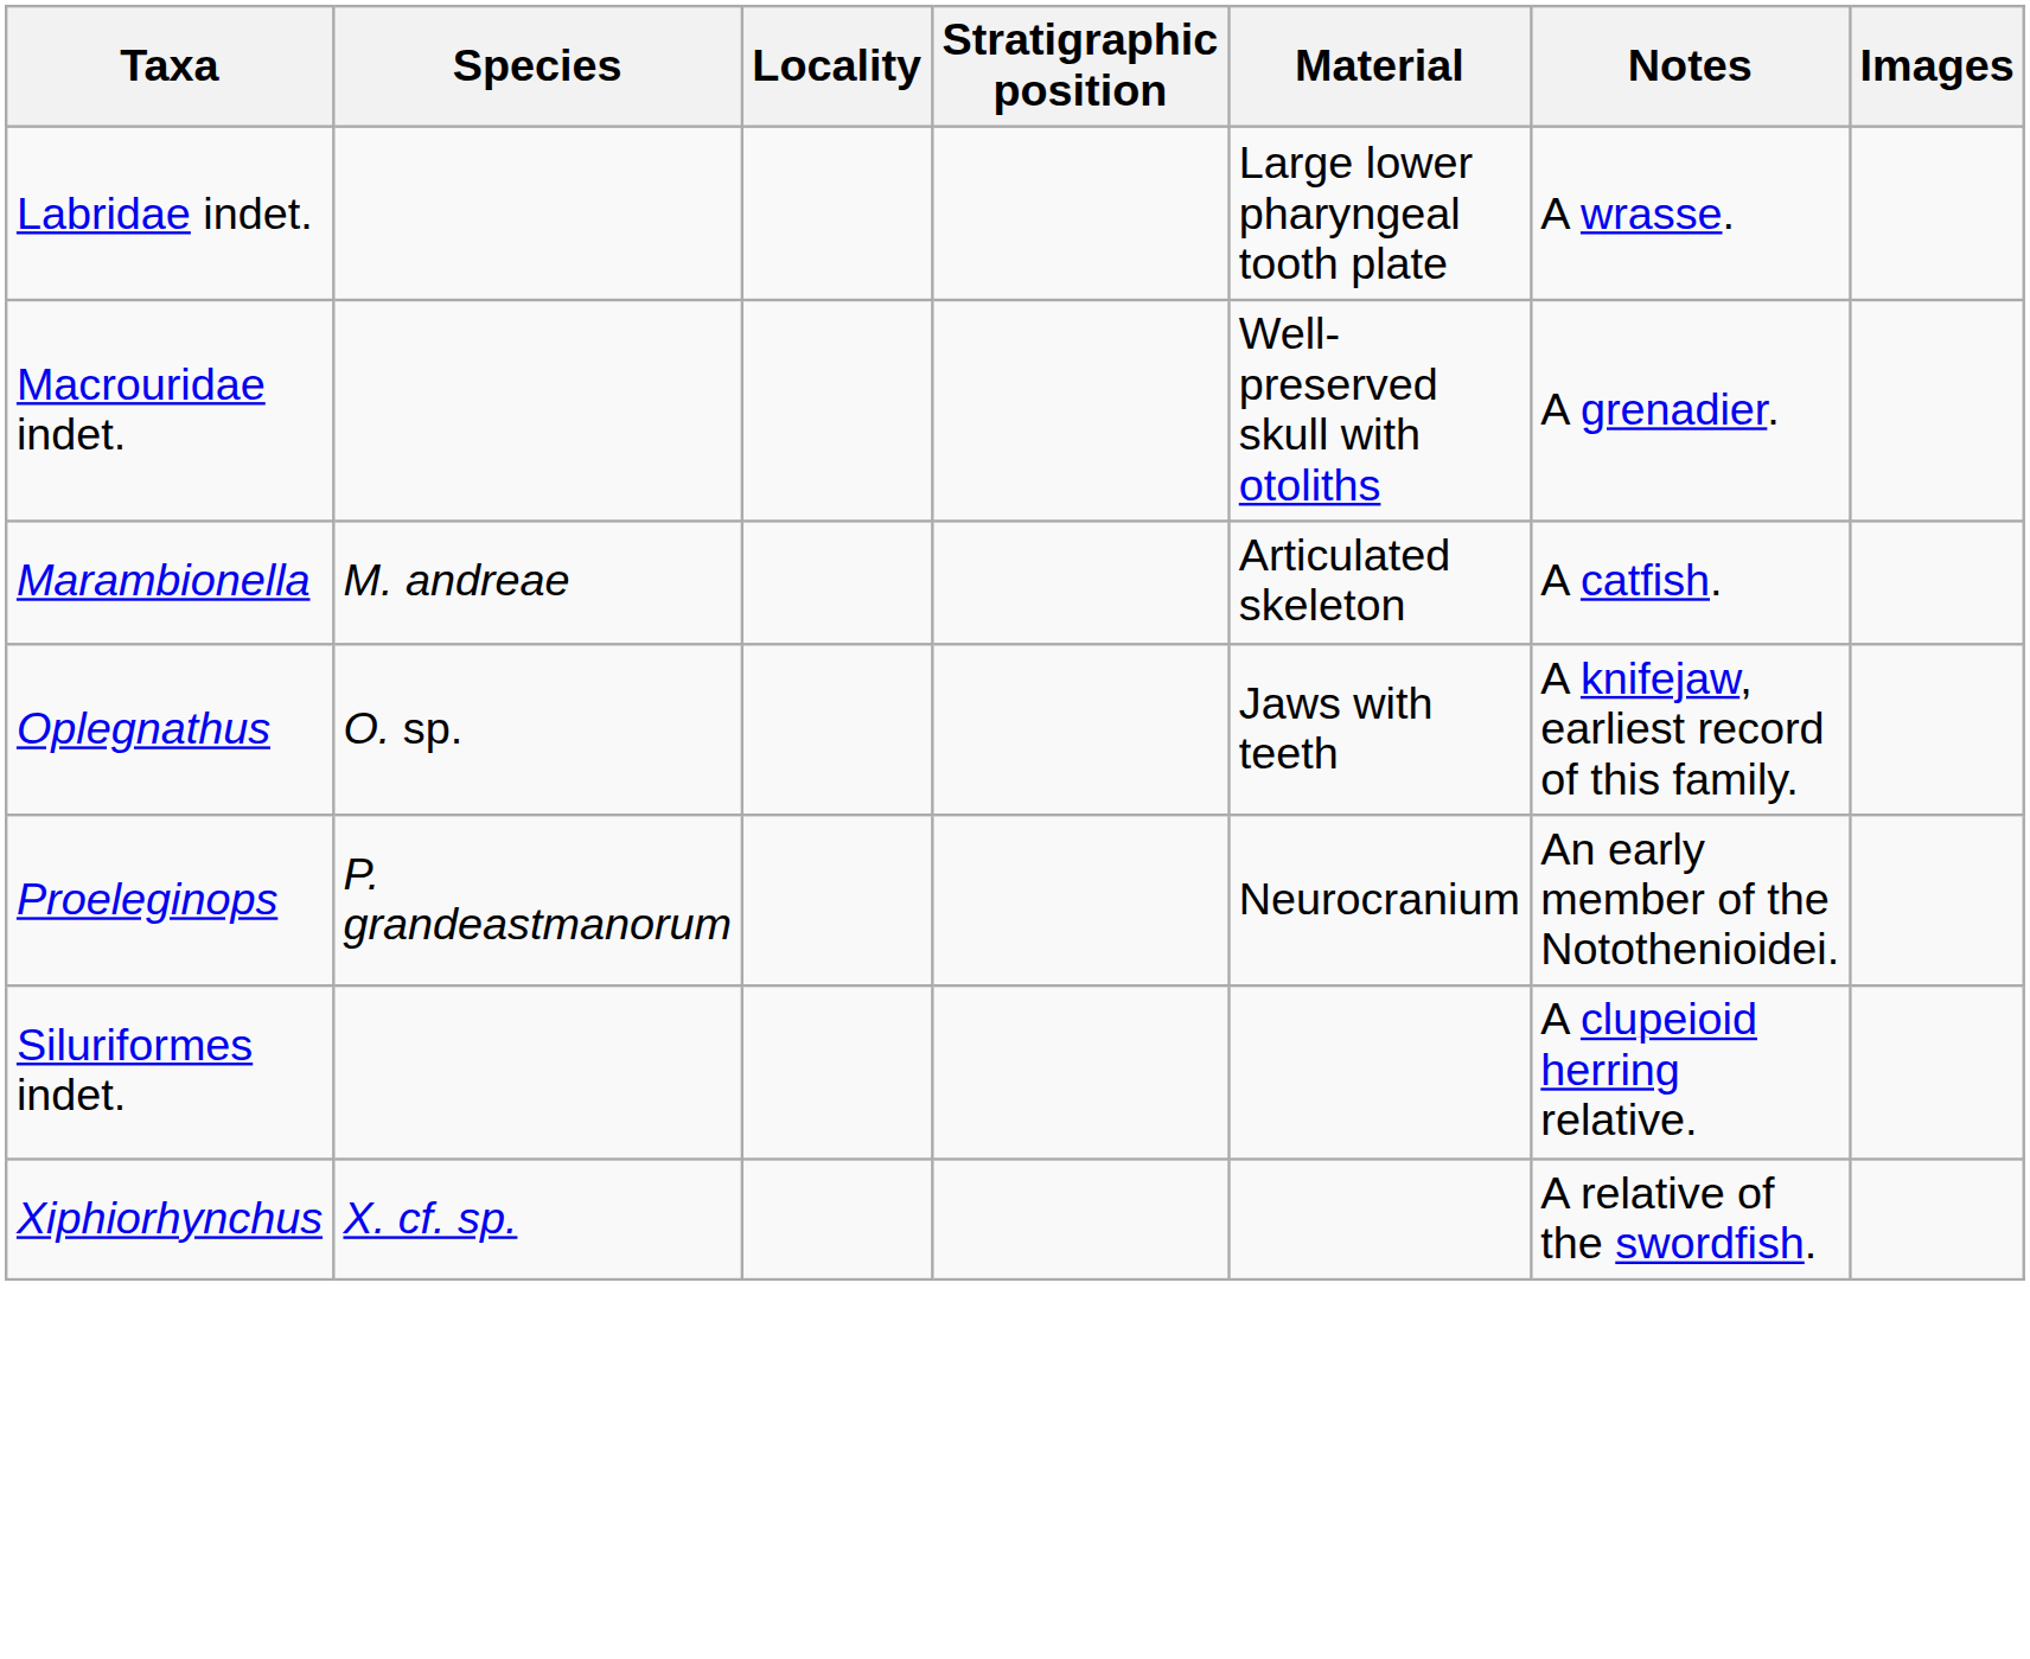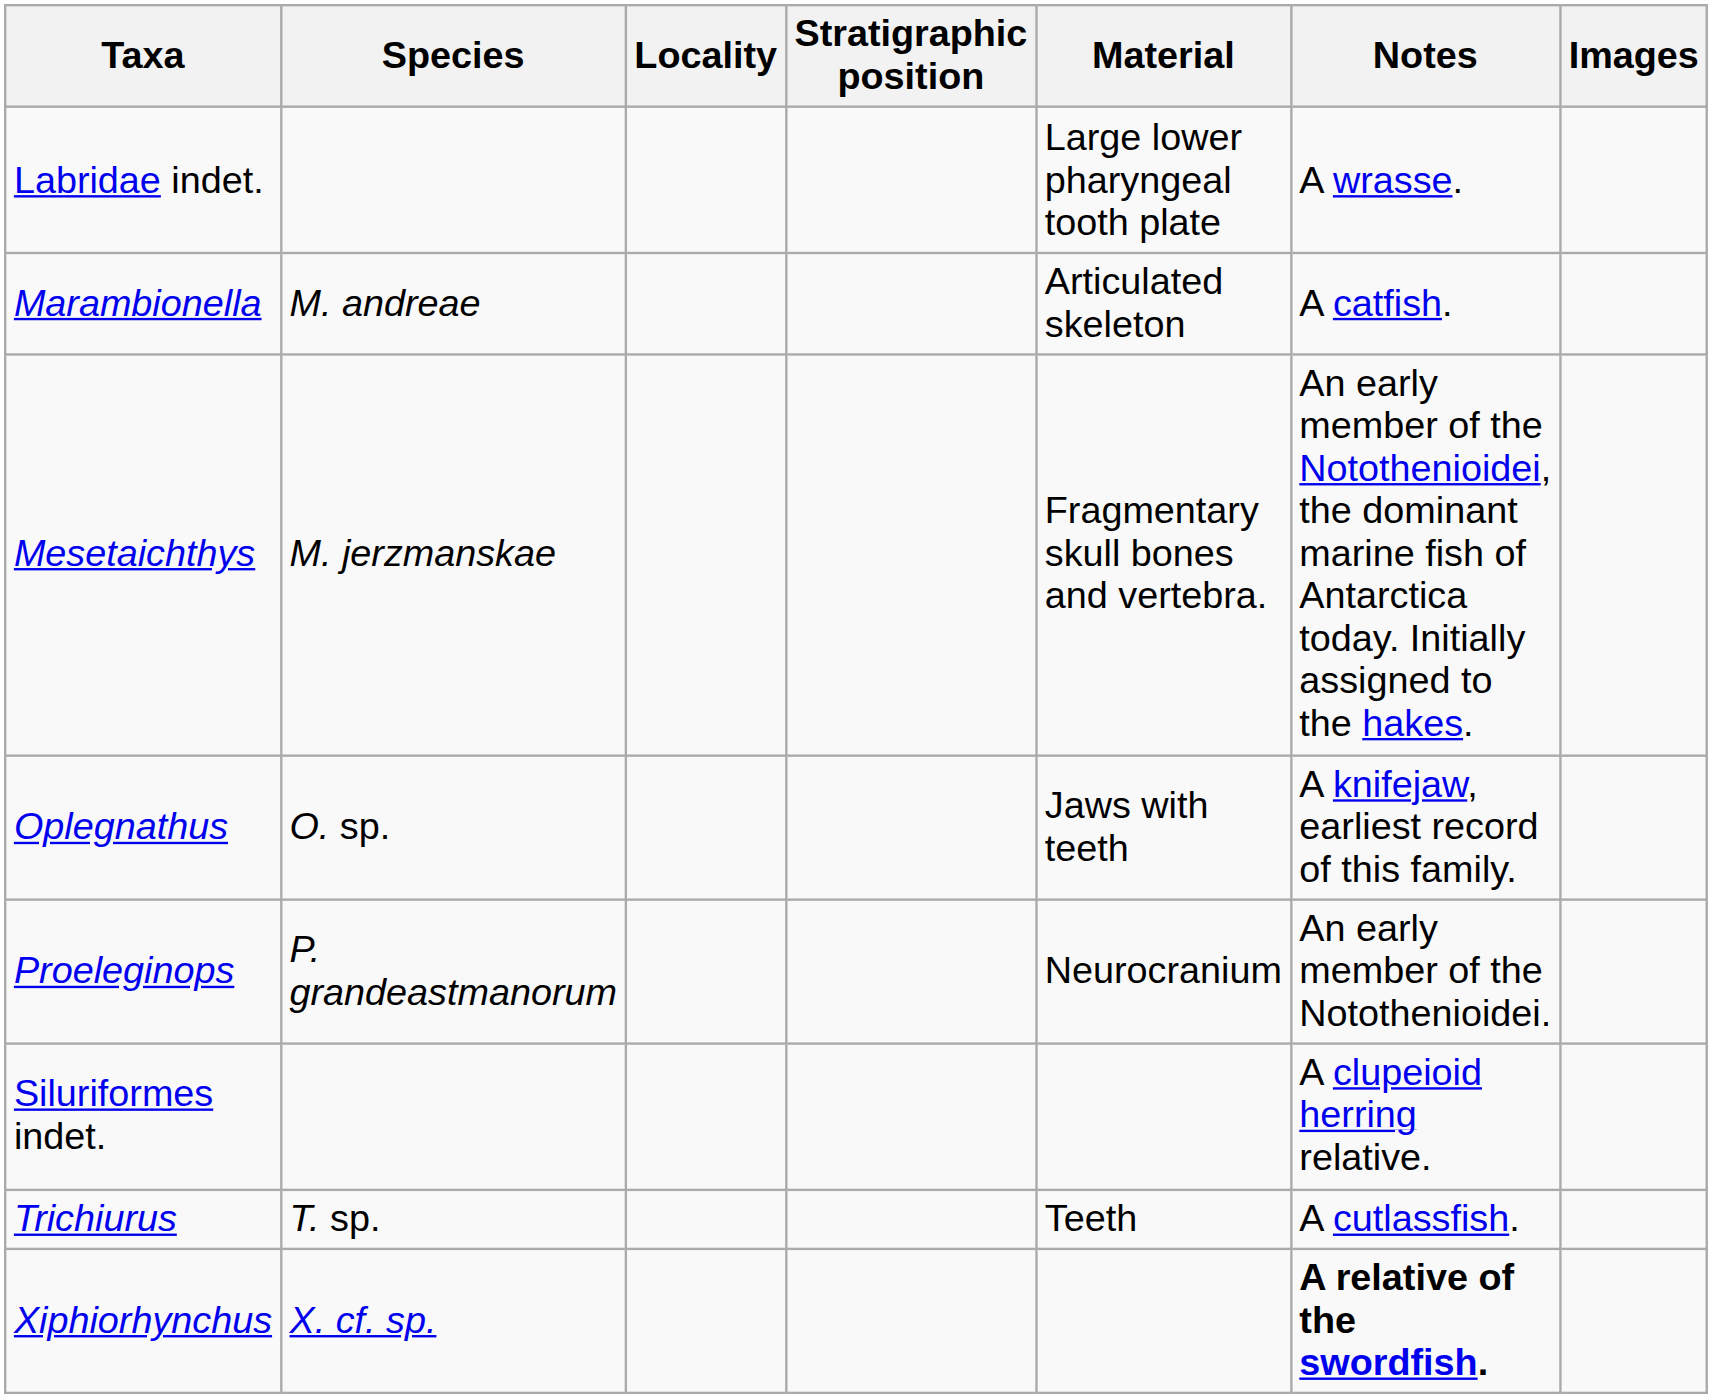 <table class="wikitable sortable" align="center" width="100%">
 <tr>
 <th>Taxa</th>
 <th>Species</th>
 <th>Locality</th>
 <th>Stratigraphic position</th>
 <th>Material</th>
 <th>Notes</th>
 <th>Images</th>
 </tr>
 <tr>
 <td><a href='#'>Labridae</a> indet.</td>
 <td></td>
 <td></td>
 <td></td>
 <td>Large lower pharyngeal tooth plate</td>
 <td>A <a href='#'>wrasse</a>.</td>
 <td></td>
 </tr>
 <tr>
-<td><a href='#'>Macrouridae</a> indet.</td>
-<td></td>
-<td></td>
-<td></td>
-<td>Well-preserved skull with <a href='#'>otoliths</a></td>
-<td>A <a href='#'>grenadier</a>.</td>
-<td></td>
-</tr>
-<tr>
 <td><em><a href='#'>Marambionella</a></em></td>
 <td><em>M. andreae</em></td>
 <td></td>
 <td></td>
 <td>Articulated skeleton</td>
 <td>A <a href='#'>catfish</a>.</td>
+<td></td>
+</tr>
+<tr>
+<td><em><a href='#'>Mesetaichthys</a></em></td>
+<td><em>M. jerzmanskae</em></td>
+<td></td>
+<td></td>
+<td>Fragmentary skull bones and vertebra.</td>
+<td>An early member of the <a href='#'>Notothenioidei</a>, the dominant marine fish of Antarctica today. Initially assigned to the <a href='#'>hakes</a>.</td>
 <td></td>
 </tr>
 <tr>
 <td><em><a href='#'>Oplegnathus</a></em></td>
 <td><em>O.</em> sp.</td>
 <td></td>
 <td></td>
 <td>Jaws with teeth</td>
 <td>A <a href='#'>knifejaw</a>, earliest record of this family.</td>
 <td></td>
 </tr>
 <tr>
 <td><em><a href='#'>Proeleginops</a></em></td>
 <td><em>P. grandeastmanorum</em></td>
 <td></td>
 <td></td>
 <td>Neurocranium</td>
 <td>An early member of the Notothenioidei.</td>
 <td></td>
 </tr>
 <tr>
 <td><a href='#'>Siluriformes</a> indet.</td>
 <td></td>
 <td></td>
 <td></td>
 <td></td>
 <td>A <a href='#'>clupeioid</a> <a href='#'>herring</a> relative.</td>
 <td></td>
 </tr>
 <tr>
+<td><em><a href='#'>Trichiurus</a></em></td>
+<td><em>T.</em> sp.</td>
+<td></td>
+<td></td>
+<td>Teeth</td>
+<td>A <a href='#'>cutlassfish</a>.</td>
+<td></td>
+</tr>
+<tr>
 <td><em><a href='#'>Xiphiorhynchus</a></em></td>
 <td><em><a href='#'>X. cf. sp.</a></em></td>
 <td></td>
 <td></td>
 <td></td>
-<td>A relative of the <a href='#'>swordfish</a>.</td>
+<td><strong>A relative of the <a href='#'>swordfish</a>.</strong></td>
 <td></td>
 </tr>
 </table>
